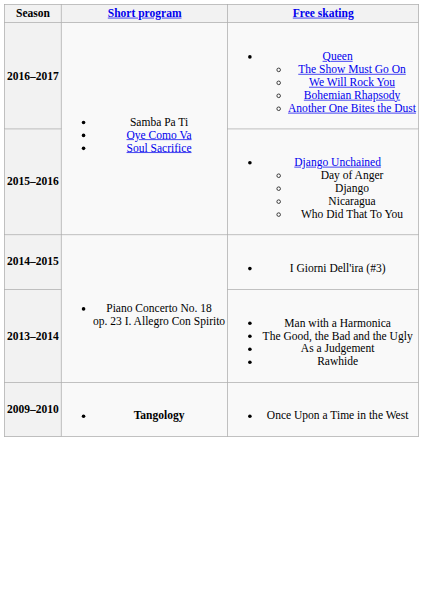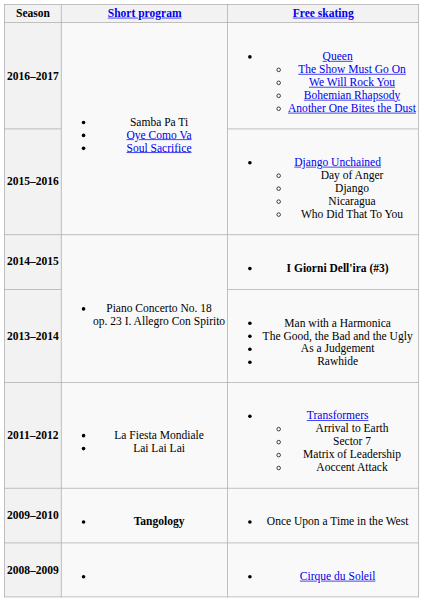 <table class=wikitable style=text-align:center>
 <tr>
 <th>Season</th>
 <th><a href='#'>Short program</a></th>
 <th><a href='#'>Free skating</a></th>
 </tr>
 <tr>
 <th>2016–2017 <br> </th>
 <td rowspan="2"><br><ul><li>Samba Pa Ti <br></li><li><a href='#'>Oye Como Va</a> <br></li><li><a href='#'>Soul Sacrifice</a> <br></li></ul></td>
 <td><br><ul><li><a href='#'>Queen</a><ul><li><a href='#'>The Show Must Go On</a></li><li><a href='#'>We Will Rock You</a></li><li><a href='#'>Bohemian Rhapsody</a></li><li><a href='#'>Another One Bites the Dust</a></li></ul></li></ul></td>
 </tr>
 <tr>
 <th>2015–2016 <br> </th>
 <td><br><ul><li><a href='#'>Django Unchained</a><ul><li>Day of Anger <br></li><li>Django <br></li><li>Nicaragua <br></li><li>Who Did That To You <br></li></ul></li></ul></td>
 </tr>
 <tr>
 <th>2014–2015 <br> </th>
 <td rowspan="2"><br><ul><li>Piano Concerto No. 18 <br> op. 23 I. Allegro Con Spirito <br></li></ul></td>
-<td><br><ul><li>I Giorni Dell'ira (#3) <br></li></ul></td>
+<td><strong><br><ul><li>I Giorni Dell'ira (#3) <br></li></ul></strong></td>
 </tr>
 <tr>
 <th>2013–2014 <br> </th>
 <td><br><ul><li>Man with a Harmonica <br></li><li>The Good, the Bad and the Ugly <br></li><li>As a Judgement <br></li><li>Rawhide <br></li></ul></td>
 </tr>
 <tr>
+<th>2011–2012 <br> </th>
+<td><br><ul><li>La Fiesta Mondiale <br></li><li>Lai Lai Lai</li></ul></td>
+<td><br><ul><li><a href='#'>Transformers</a> <br><ul><li>Arrival to Earth</li><li>Sector 7</li><li>Matrix of Leadership</li><li>Aoccent Attack</li></ul></li></ul></td>
+</tr>
+<tr>
 <th>2009–2010 <br> </th>
 <td><strong><br><ul><li>Tangology <br></li></ul></strong></td>
 <td><br><ul><li>Once Upon a Time in the West <br></li></ul></td>
 </tr>
+<tr>
+<th>2008–2009 <br> </th>
+<td><br><ul><li></li></ul></td>
+<td><br><ul><li><a href='#'>Cirque du Soleil</a></li></ul></td>
+</tr>
 </table>
